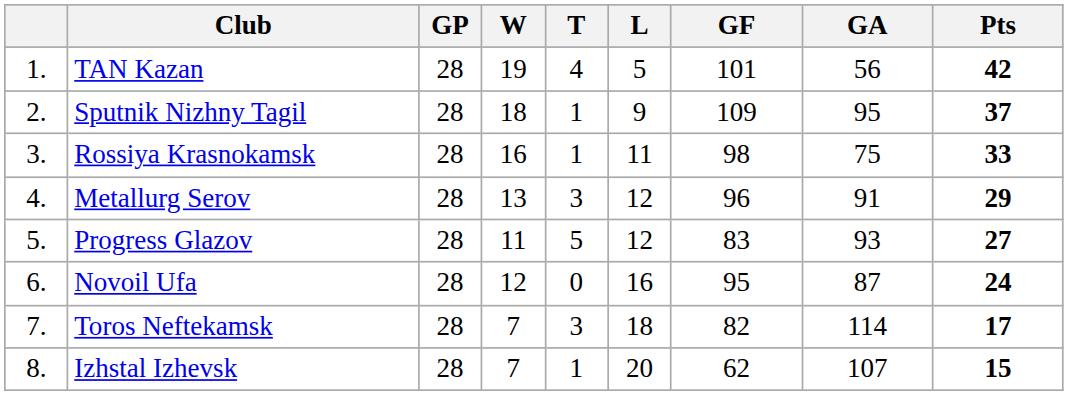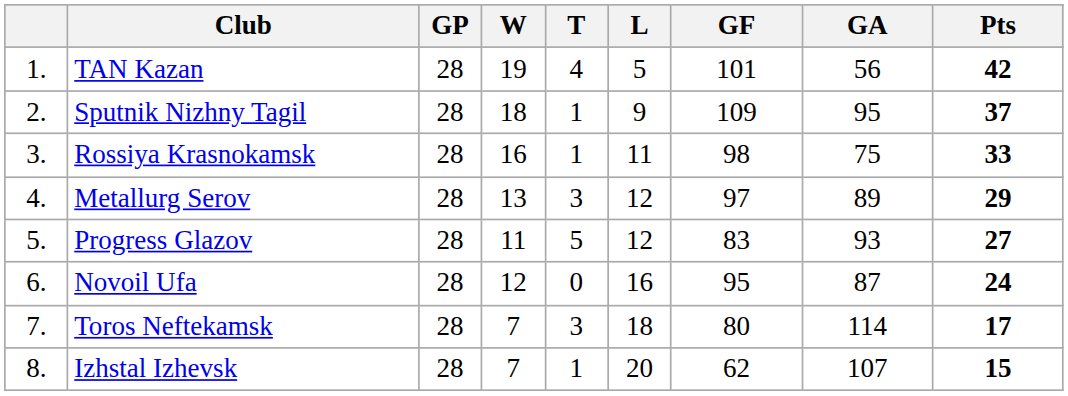 <table class="wikitable">
 <tr>
 <th width="30"></th>
 <th width="200">Club</th>
 <th width="30">GP</th>
 <th width="30">W</th>
 <th width="30">T</th>
 <th width="30">L</th>
 <th width="70">GF</th>
 <th width="70">GA</th>
 <th width="70">Pts</th>
 </tr>
 <tr bgcolor="#FFFFFF" align="center">
 <td>1.</td>
 <td align="left"><a href='#'>TAN Kazan</a></td>
 <td>28</td>
 <td>19</td>
 <td>4</td>
 <td>5</td>
 <td>101</td>
 <td>56</td>
 <td><strong>42</strong></td>
 </tr>
 <tr bgcolor="#FFFFFF" align="center">
 <td>2.</td>
 <td align="left"><a href='#'>Sputnik Nizhny Tagil</a></td>
 <td>28</td>
 <td>18</td>
 <td>1</td>
 <td>9</td>
 <td>109</td>
 <td>95</td>
 <td><strong>37</strong></td>
 </tr>
 <tr bgcolor="#FFFFFF" align="center">
 <td>3.</td>
 <td align="left"><a href='#'>Rossiya Krasnokamsk</a></td>
 <td>28</td>
 <td>16</td>
 <td>1</td>
 <td>11</td>
 <td>98</td>
 <td>75</td>
 <td><strong>33</strong></td>
 </tr>
 <tr bgcolor="#FFFFFF" align="center">
 <td>4.</td>
 <td align="left"><a href='#'>Metallurg Serov</a></td>
 <td>28</td>
 <td>13</td>
 <td>3</td>
 <td>12</td>
-<td>96</td>
-<td>91</td>
+<td>97</td>
+<td>89</td>
 <td><strong>29</strong></td>
 </tr>
 <tr bgcolor="#FFFFFF" align="center">
 <td>5.</td>
 <td align="left"><a href='#'>Progress Glazov</a></td>
 <td>28</td>
 <td>11</td>
 <td>5</td>
 <td>12</td>
 <td>83</td>
 <td>93</td>
 <td><strong>27</strong></td>
 </tr>
 <tr bgcolor="#FFFFFF" align="center">
 <td>6.</td>
 <td align="left"><a href='#'>Novoil Ufa</a></td>
 <td>28</td>
 <td>12</td>
 <td>0</td>
 <td>16</td>
 <td>95</td>
 <td>87</td>
 <td><strong>24</strong></td>
 </tr>
 <tr bgcolor="#FFFFFF" align="center">
 <td>7.</td>
 <td align="left"><a href='#'>Toros Neftekamsk</a></td>
 <td>28</td>
 <td>7</td>
 <td>3</td>
 <td>18</td>
-<td>82</td>
+<td>80</td>
 <td>114</td>
 <td><strong>17</strong></td>
 </tr>
 <tr bgcolor="#FFFFFF" align="center">
 <td>8.</td>
 <td align="left"><a href='#'>Izhstal Izhevsk</a></td>
 <td>28</td>
 <td>7</td>
 <td>1</td>
 <td>20</td>
 <td>62</td>
 <td>107</td>
 <td><strong>15</strong></td>
 </tr>
 </table>
